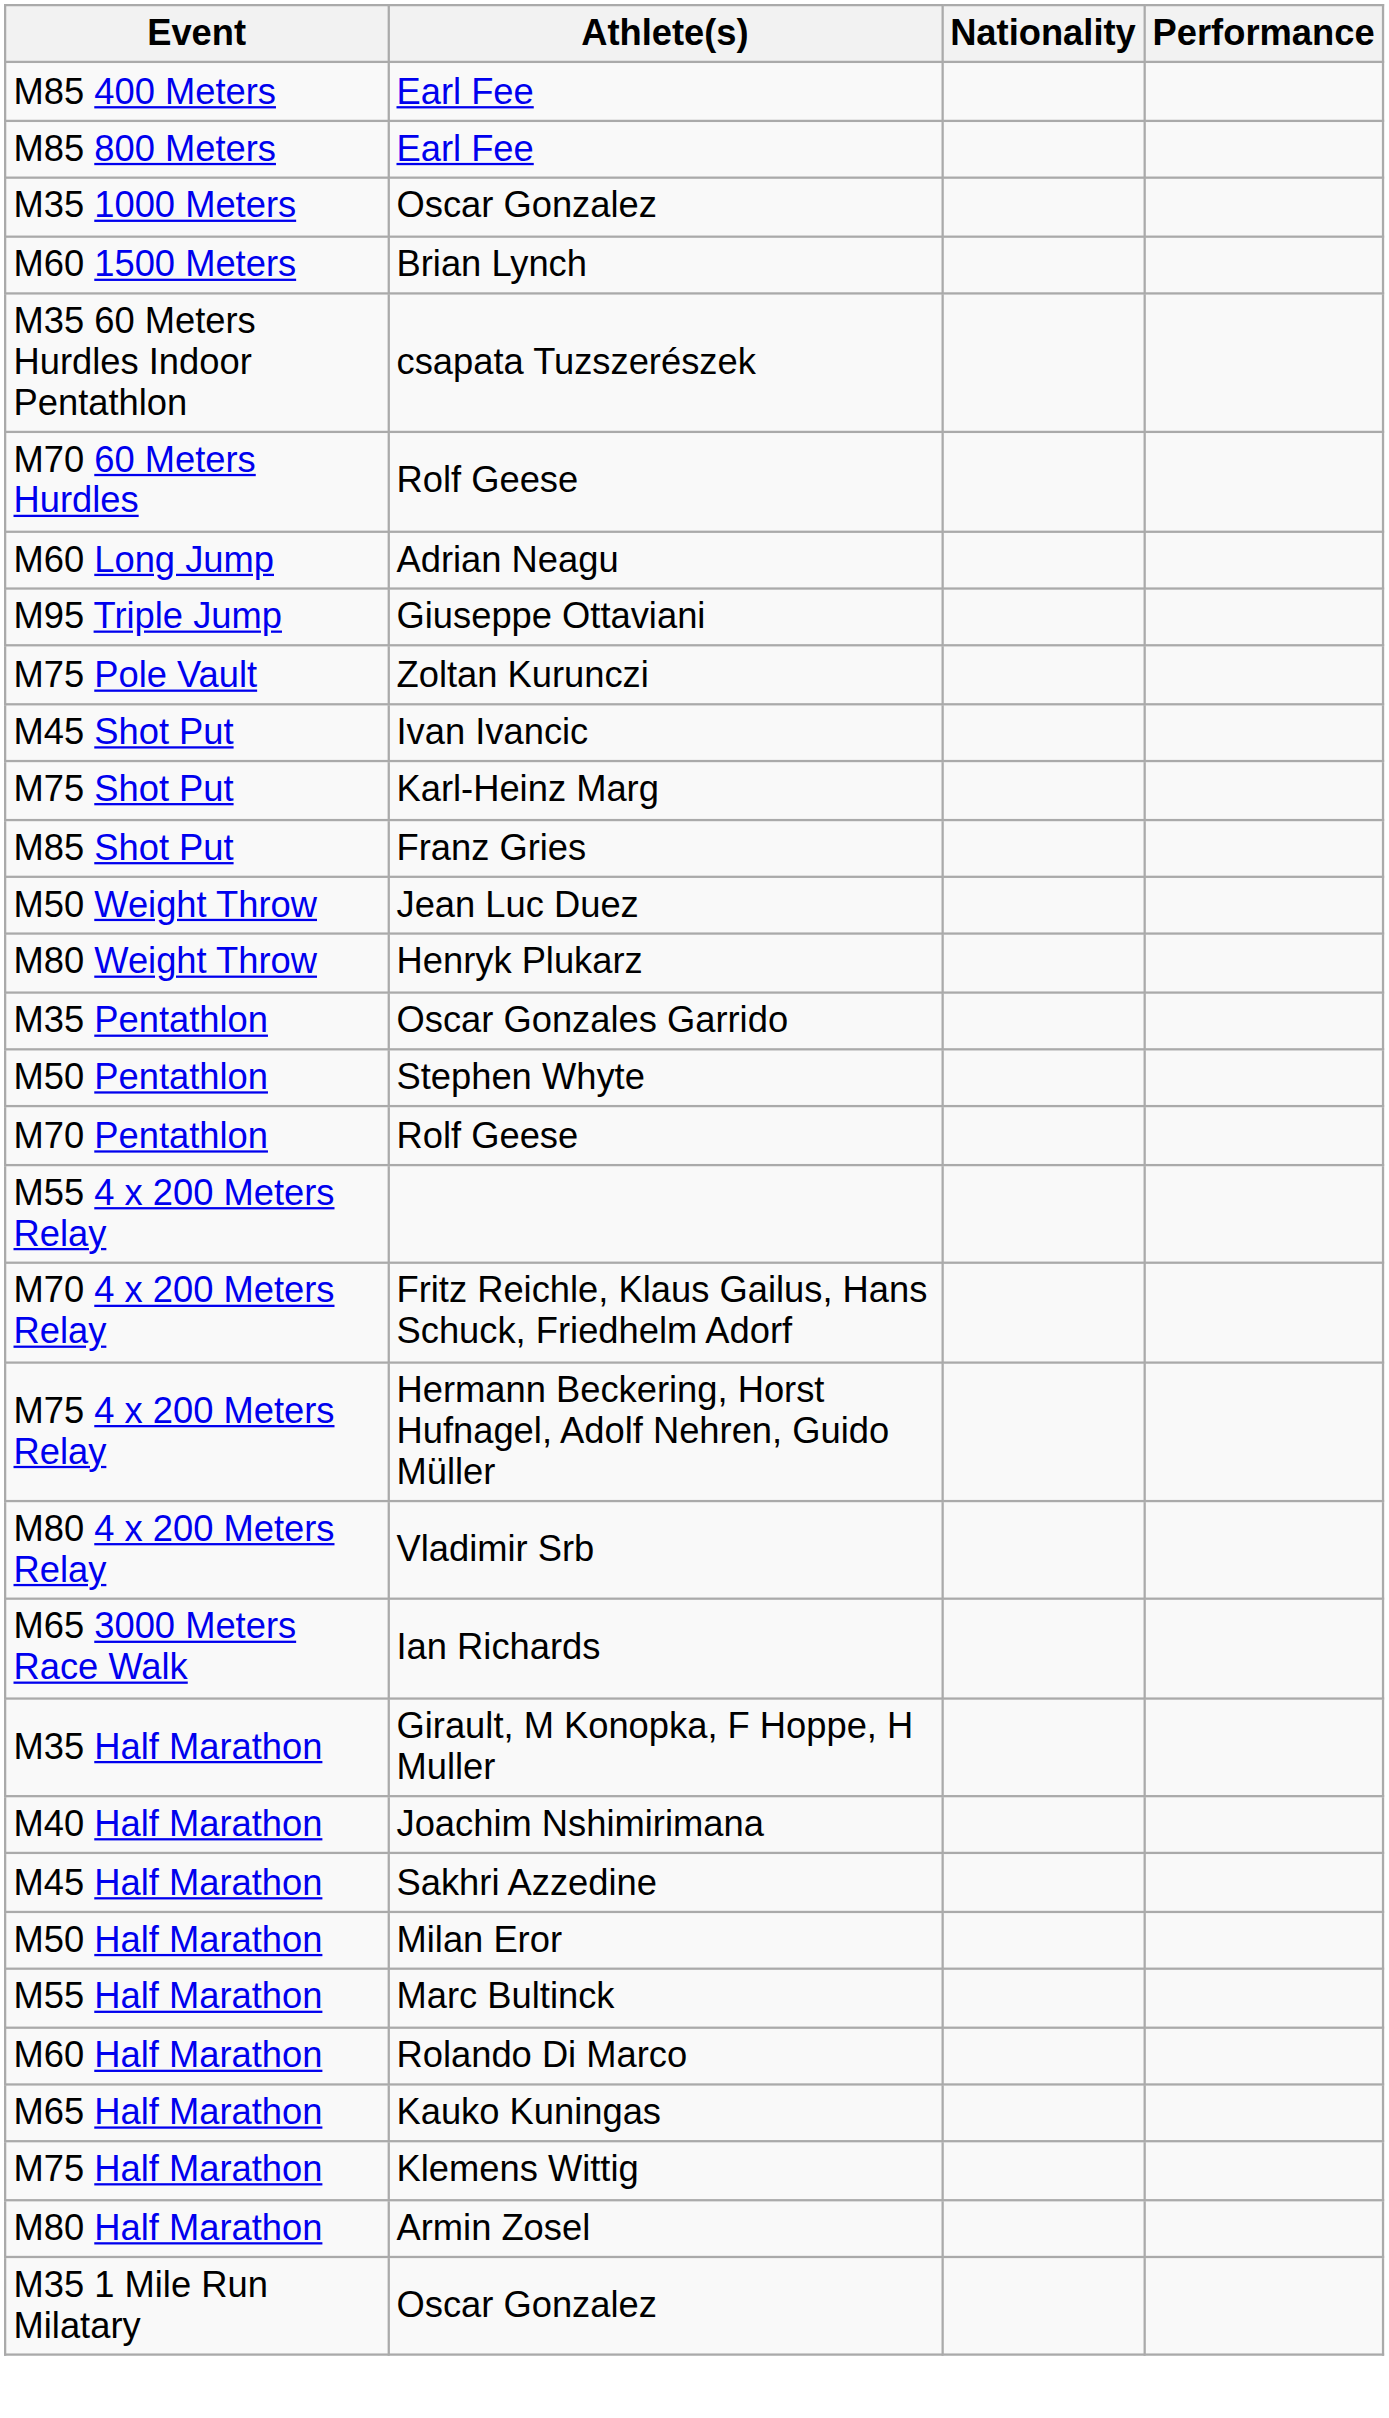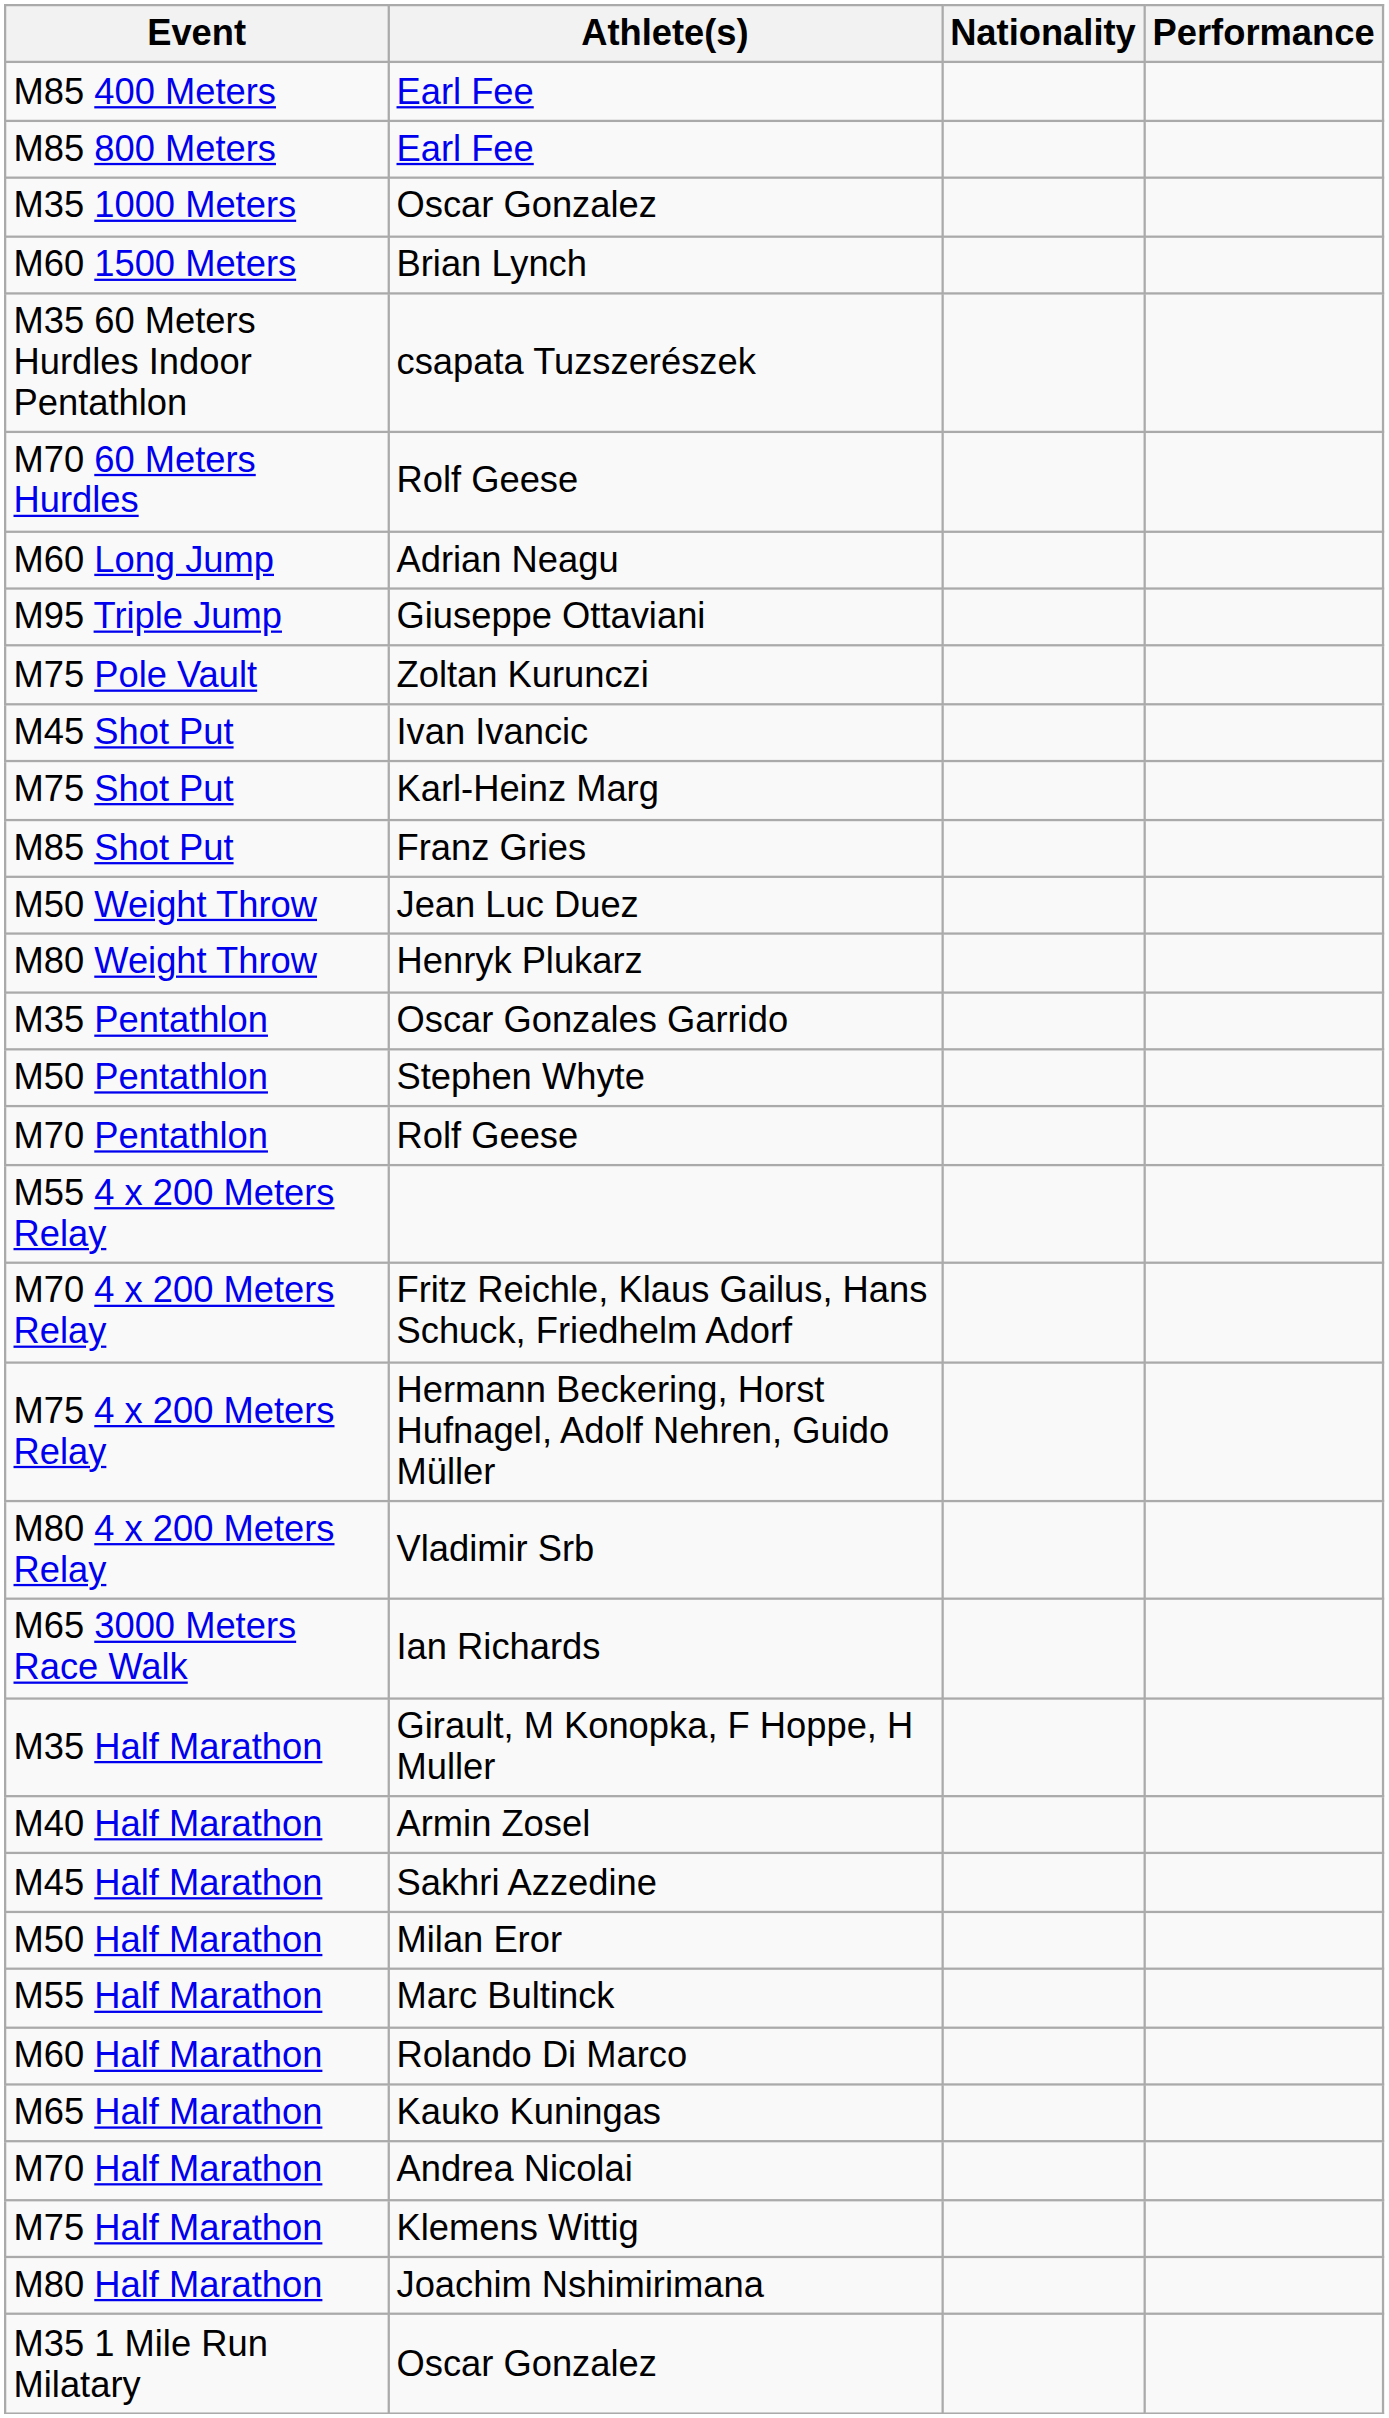 <table class="wikitable">
 <tr>
 <th>Event</th>
 <th>Athlete(s)</th>
 <th>Nationality</th>
 <th>Performance</th>
 </tr>
 <tr>
 <td>M85 <a href='#'>400 Meters</a></td>
 <td><a href='#'>Earl Fee</a></td>
 <td></td>
 <td></td>
 </tr>
 <tr>
 <td>M85 <a href='#'>800 Meters</a></td>
 <td><a href='#'>Earl Fee</a></td>
 <td></td>
 <td></td>
 </tr>
 <tr>
 <td>M35 <a href='#'>1000 Meters</a></td>
 <td>Oscar Gonzalez</td>
 <td></td>
 <td></td>
 </tr>
 <tr>
 <td>M60 <a href='#'>1500 Meters</a></td>
 <td>Brian Lynch</td>
 <td></td>
 <td></td>
 </tr>
 <tr>
 <td>M35 60 Meters Hurdles Indoor Pentathlon</td>
 <td>csapata Tuzszerészek</td>
 <td></td>
 <td></td>
 </tr>
 <tr>
 <td>M70 <a href='#'>60 Meters Hurdles</a></td>
 <td>Rolf Geese</td>
 <td></td>
 <td></td>
 </tr>
 <tr>
 <td>M60 <a href='#'>Long Jump</a></td>
 <td>Adrian Neagu</td>
 <td></td>
 <td></td>
 </tr>
 <tr>
 <td>M95 <a href='#'>Triple Jump</a></td>
 <td>Giuseppe Ottaviani</td>
 <td></td>
 <td></td>
 </tr>
 <tr>
 <td>M75 <a href='#'>Pole Vault</a></td>
 <td>Zoltan Kurunczi </td>
 <td></td>
 <td></td>
 </tr>
 <tr>
 <td>M45 <a href='#'>Shot Put</a></td>
 <td>Ivan Ivancic</td>
 <td></td>
 <td></td>
 </tr>
 <tr>
 <td>M75 <a href='#'>Shot Put</a></td>
 <td>Karl-Heinz Marg</td>
 <td></td>
 <td></td>
 </tr>
 <tr>
 <td>M85 <a href='#'>Shot Put</a></td>
 <td>Franz Gries</td>
 <td></td>
 <td></td>
 </tr>
 <tr>
 <td>M50 <a href='#'>Weight Throw</a></td>
 <td>Jean Luc Duez</td>
 <td></td>
 <td></td>
 </tr>
 <tr>
 <td>M80 <a href='#'>Weight Throw</a></td>
 <td>Henryk Plukarz</td>
 <td></td>
 <td></td>
 </tr>
 <tr>
 <td>M35 <a href='#'>Pentathlon</a></td>
 <td>Oscar Gonzales Garrido</td>
 <td></td>
 <td></td>
 </tr>
 <tr>
 <td>M50 <a href='#'>Pentathlon</a></td>
 <td>Stephen Whyte</td>
 <td></td>
 <td></td>
 </tr>
 <tr>
 <td>M70 <a href='#'>Pentathlon</a></td>
 <td>Rolf Geese</td>
 <td></td>
 <td></td>
 </tr>
 <tr>
 <td>M55 <a href='#'>4 x 200 Meters Relay</a></td>
 <td></td>
 <td> </td>
 <td></td>
 </tr>
 <tr>
 <td>M70 <a href='#'>4 x 200 Meters Relay</a></td>
 <td>Fritz Reichle, Klaus Gailus, Hans Schuck, Friedhelm Adorf</td>
 <td></td>
 <td></td>
 </tr>
 <tr>
 <td>M75 <a href='#'>4 x 200 Meters Relay</a></td>
 <td>Hermann Beckering, Horst Hufnagel, Adolf Nehren, Guido Müller</td>
 <td></td>
 <td></td>
 </tr>
 <tr>
 <td>M80 <a href='#'>4 x 200 Meters Relay</a></td>
 <td>Vladimir Srb</td>
 <td></td>
 <td></td>
 </tr>
 <tr>
 <td>M65 <a href='#'>3000 Meters Race Walk</a></td>
 <td>Ian Richards</td>
 <td></td>
 <td></td>
 </tr>
 <tr>
 <td>M35 <a href='#'>Half Marathon</a></td>
 <td>Girault, M Konopka, F Hoppe, H Muller</td>
 <td></td>
 <td></td>
 </tr>
 <tr>
 <td>M40 <a href='#'>Half Marathon</a></td>
-<td>Joachim Nshimirimana</td>
+<td>Armin Zosel</td>
 <td></td>
 <td></td>
 </tr>
 <tr>
 <td>M45 <a href='#'>Half Marathon</a></td>
 <td>Sakhri Azzedine</td>
 <td></td>
 <td></td>
 </tr>
 <tr>
 <td>M50 <a href='#'>Half Marathon</a></td>
 <td>Milan Eror</td>
 <td></td>
 <td></td>
 </tr>
 <tr>
 <td>M55 <a href='#'>Half Marathon</a></td>
 <td>Marc Bultinck</td>
 <td></td>
 <td></td>
 </tr>
 <tr>
 <td>M60 <a href='#'>Half Marathon</a></td>
 <td>Rolando Di Marco</td>
 <td></td>
 <td></td>
 </tr>
 <tr>
 <td>M65 <a href='#'>Half Marathon</a></td>
 <td>Kauko Kuningas</td>
 <td></td>
 <td></td>
 </tr>
 <tr>
+<td>M70 <a href='#'>Half Marathon</a></td>
+<td>Andrea Nicolai</td>
+<td></td>
+<td></td>
+</tr>
+<tr>
 <td>M75 <a href='#'>Half Marathon</a></td>
 <td>Klemens Wittig</td>
 <td></td>
 <td></td>
 </tr>
 <tr>
 <td>M80 <a href='#'>Half Marathon</a></td>
-<td>Armin Zosel</td>
+<td>Joachim Nshimirimana</td>
 <td></td>
 <td></td>
 </tr>
 <tr>
 <td>M35 1 Mile Run Milatary</td>
 <td>Oscar Gonzalez</td>
 <td></td>
 <td></td>
 </tr>
 </table>
